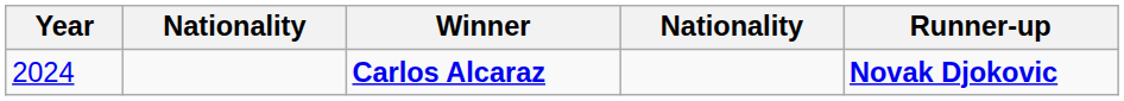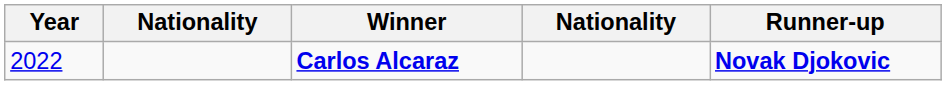 <table class="wikitable">
 <tr>
 <th width="60">Year</th>
 <th width="120">Nationality</th>
 <th width="150">Winner</th>
 <th width="120">Nationality</th>
 <th width="150">Runner-up</th>
 </tr>
 <tr>
-<td><a href='#'>2024</a></td>
+<td><a href='#'>2022</a></td>
 <td></td>
 <td><strong><a href='#'>Carlos Alcaraz</a></strong></td>
 <td></td>
 <td><strong><a href='#'>Novak Djokovic</a></strong></td>
 </tr>
 </table>
